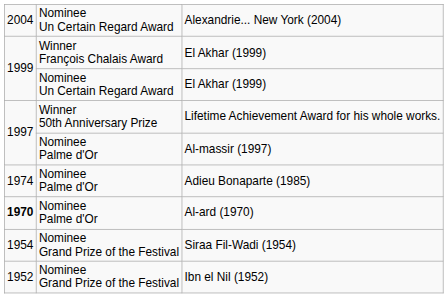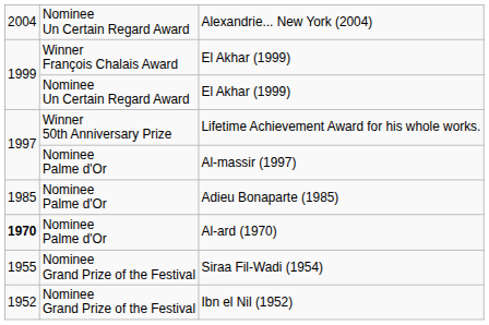 <table class="wikitable">
 <tr>
 <td rowspan="1">2004</td>
 <td rowspan="1">Nominee<br>Un Certain Regard Award</td>
 <td>Alexandrie... New York (2004) <br></td>
 </tr>
 <tr>
 <td rowspan="2">1999</td>
 <td rowspan="1">Winner<br>François Chalais Award</td>
 <td>El Akhar (1999) <br></td>
 </tr>
 <tr>
 <td rowspan="1">Nominee<br>Un Certain Regard Award</td>
 <td>El Akhar (1999) <br></td>
 </tr>
 <tr>
 <td rowspan="2">1997</td>
 <td rowspan="1">Winner<br>50th Anniversary Prize</td>
 <td>Lifetime Achievement Award for his whole works.</td>
 </tr>
 <tr>
 <td rowspan="1">Nominee<br>Palme d'Or</td>
 <td>Al-massir (1997) <br></td>
 </tr>
 <tr>
-<td rowspan="1">1974</td>
+<td rowspan="1">1985</td>
 <td rowspan="1">Nominee<br>Palme d'Or</td>
 <td>Adieu Bonaparte (1985) <br></td>
 </tr>
 <tr>
 <td rowspan="1"><strong>1970</strong></td>
 <td rowspan="1">Nominee<br>Palme d'Or</td>
 <td>Al-ard (1970) <br></td>
 </tr>
 <tr>
-<td rowspan="1">1954</td>
+<td rowspan="1">1955</td>
 <td rowspan="1">Nominee<br>Grand Prize of the Festival</td>
 <td>Siraa Fil-Wadi (1954) <br></td>
 </tr>
 <tr>
 <td rowspan="1">1952</td>
 <td rowspan="1">Nominee<br>Grand Prize of the Festival</td>
 <td>Ibn el Nil (1952)</td>
 </tr>
 </table>
